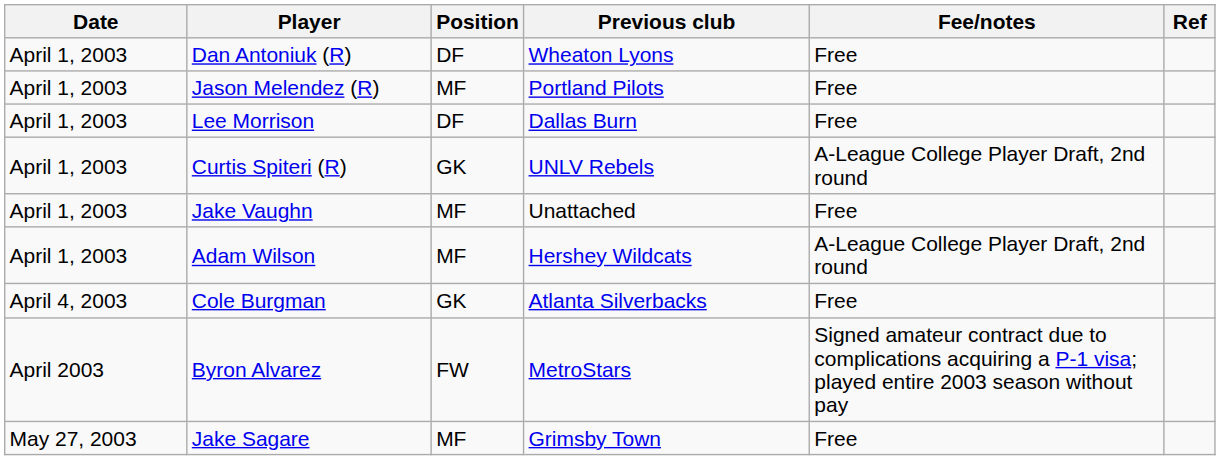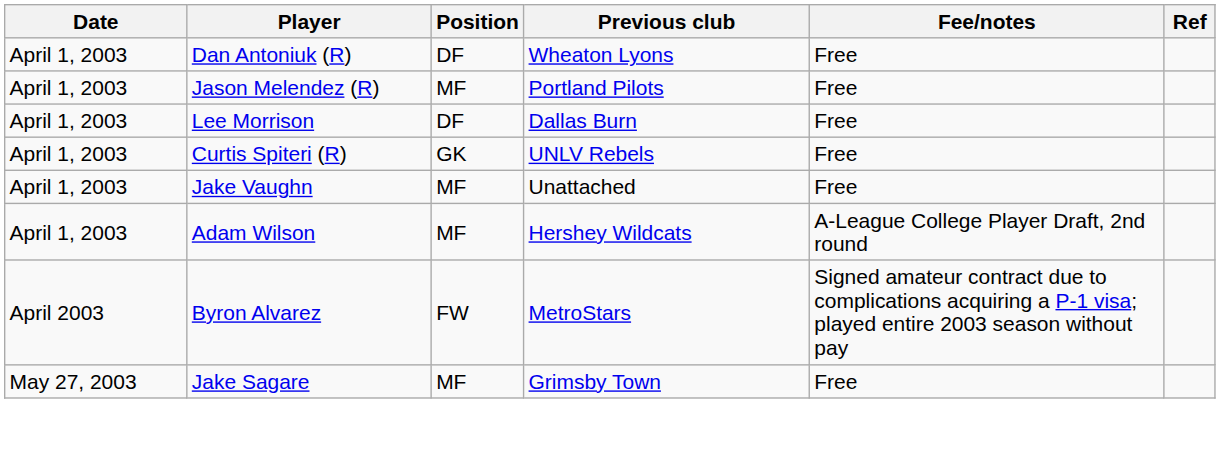 <table class="wikitable" style="font-size:95%;">
 <tr>
 <th width=125px>Date</th>
 <th width=170px>Player</th>
 <th width=50px>Position</th>
 <th width=200px>Previous club</th>
 <th width=250px>Fee/notes</th>
 <th width=30px>Ref</th>
 </tr>
 <tr>
 <td>April 1, 2003</td>
 <td> <a href='#'>Dan Antoniuk</a> (<a href='#'>R</a>)</td>
 <td>DF</td>
 <td> <a href='#'>Wheaton Lyons</a></td>
 <td>Free</td>
 <td></td>
 </tr>
 <tr>
 <td>April 1, 2003</td>
 <td> <a href='#'>Jason Melendez</a> (<a href='#'>R</a>)</td>
 <td>MF</td>
 <td> <a href='#'>Portland Pilots</a></td>
 <td>Free</td>
 <td></td>
 </tr>
 <tr>
 <td>April 1, 2003</td>
 <td> <a href='#'>Lee Morrison</a></td>
 <td>DF</td>
 <td> <a href='#'>Dallas Burn</a></td>
 <td>Free</td>
 <td></td>
 </tr>
 <tr>
 <td>April 1, 2003</td>
 <td> <a href='#'>Curtis Spiteri</a> (<a href='#'>R</a>)</td>
 <td>GK</td>
 <td> <a href='#'>UNLV Rebels</a></td>
-<td>A-League College Player Draft, 2nd round</td>
+<td>Free</td>
 <td></td>
 </tr>
 <tr>
 <td>April 1, 2003</td>
 <td> <a href='#'>Jake Vaughn</a></td>
 <td>MF</td>
 <td>Unattached</td>
 <td>Free</td>
 <td></td>
 </tr>
 <tr>
 <td>April 1, 2003</td>
 <td> <a href='#'>Adam Wilson</a></td>
 <td>MF</td>
 <td> <a href='#'>Hershey Wildcats</a></td>
 <td>A-League College Player Draft, 2nd round</td>
 <td></td>
 </tr>
 <tr>
-<td>April 4, 2003</td>
-<td> <a href='#'>Cole Burgman</a></td>
-<td>GK</td>
-<td> <a href='#'>Atlanta Silverbacks</a></td>
-<td>Free</td>
-<td></td>
-</tr>
-<tr>
 <td>April 2003</td>
 <td> <a href='#'>Byron Alvarez</a></td>
 <td>FW</td>
 <td> <a href='#'>MetroStars</a></td>
 <td>Signed amateur contract due to complications acquiring a <a href='#'>P-1 visa</a>; played entire 2003 season without pay</td>
 <td></td>
 </tr>
 <tr>
 <td>May 27, 2003</td>
 <td> <a href='#'>Jake Sagare</a></td>
 <td>MF</td>
 <td> <a href='#'>Grimsby Town</a></td>
 <td>Free</td>
 <td></td>
 </tr>
 </table>
